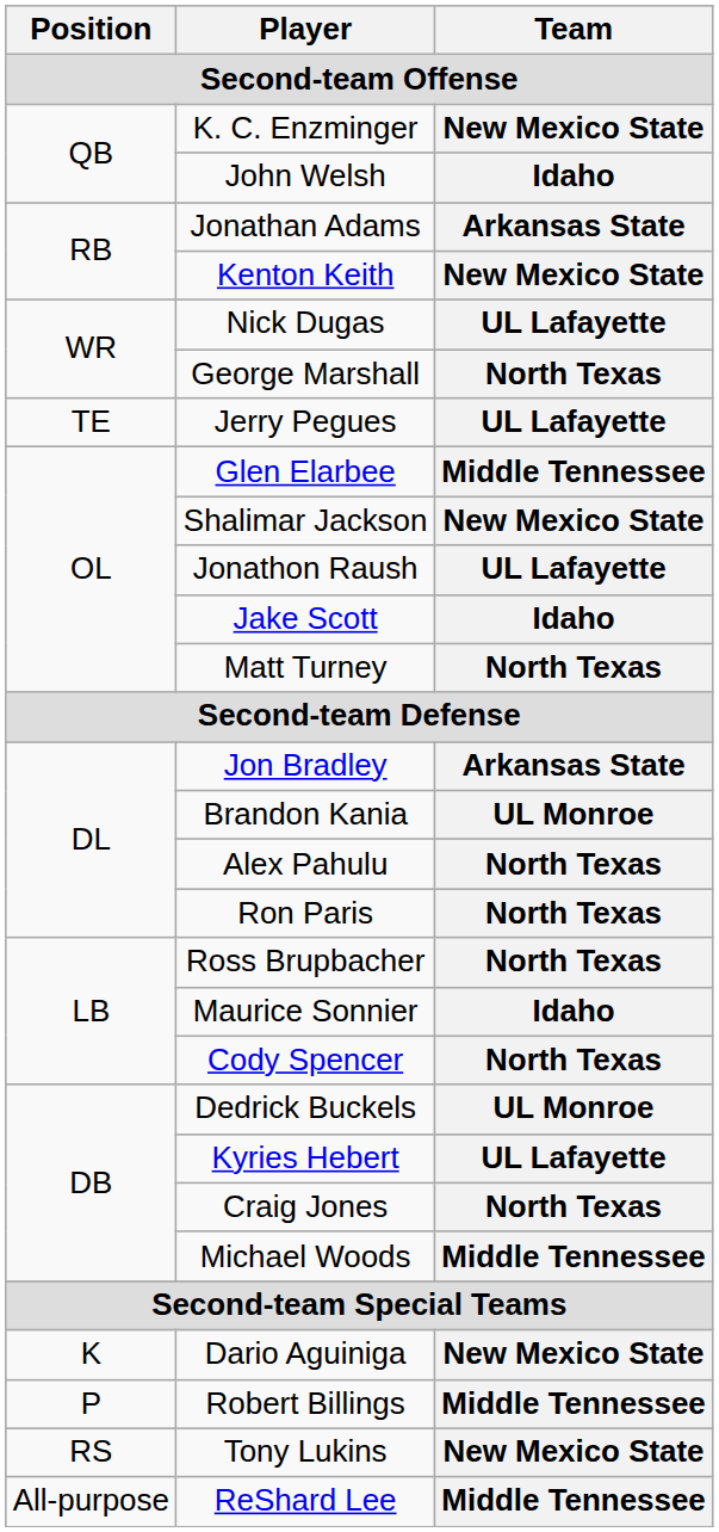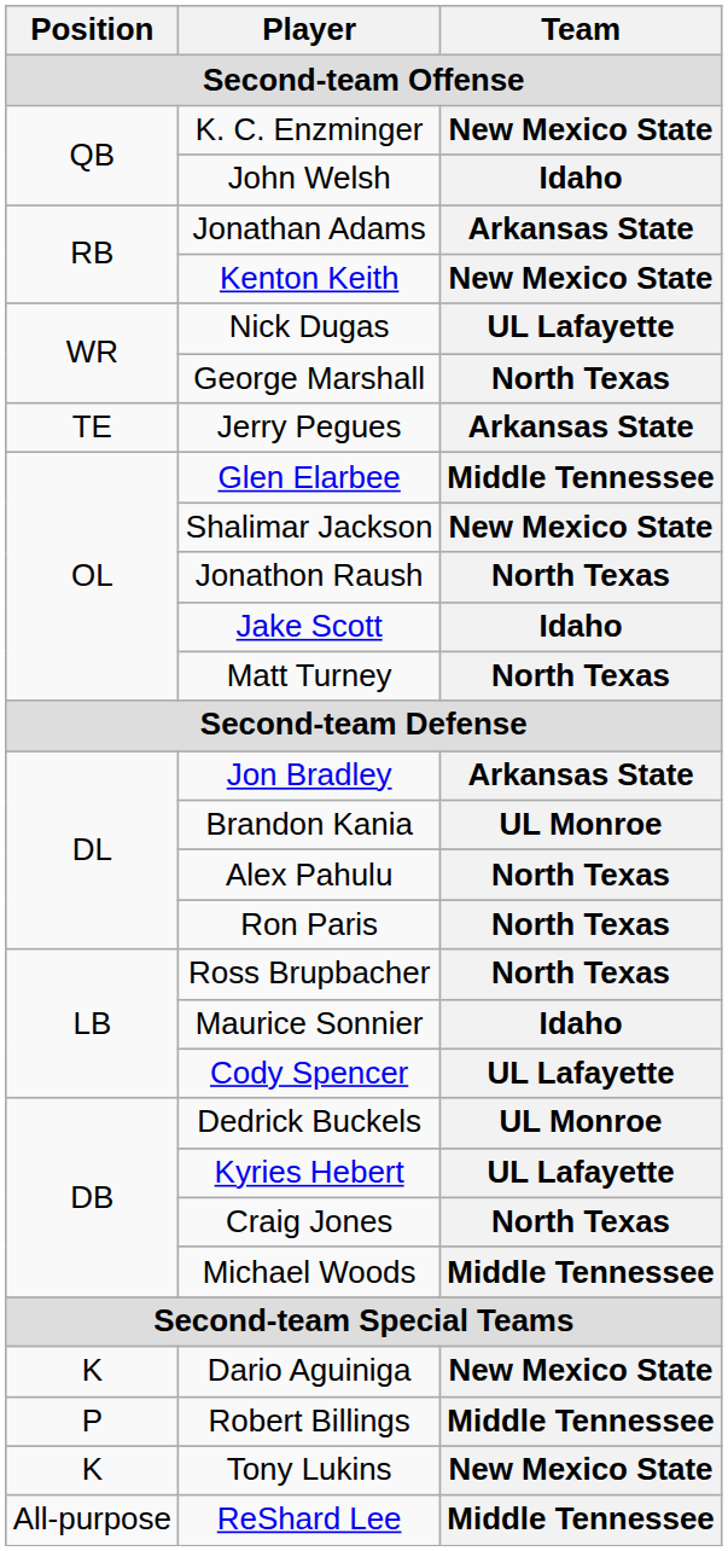 <table class="wikitable sortable">
 <tr>
 <th>Position</th>
 <th>Player</th>
 <th>Team</th>
 </tr>
 <tr>
 <td colspan="3" style="text-align:center; background:#ddd;"><strong>Second-team Offense</strong></td>
 </tr>
 <tr style="text-align:center;">
 <td rowspan="2">QB</td>
 <td>K. C. Enzminger</td>
 <th Style = >New Mexico State</th>
 </tr>
 <tr style="text-align:center;">
 <td>John Welsh</td>
 <th Style = >Idaho</th>
 </tr>
 <tr style="text-align:center;">
 <td rowspan="2">RB</td>
 <td>Jonathan Adams</td>
 <th Style = >Arkansas State</th>
 </tr>
 <tr style="text-align:center;">
 <td><a href='#'>Kenton Keith</a></td>
 <th Style = >New Mexico State</th>
 </tr>
 <tr style="text-align:center;">
 <td rowspan="2">WR</td>
 <td>Nick Dugas</td>
 <th Style = >UL Lafayette</th>
 </tr>
 <tr style="text-align:center;">
 <td>George Marshall</td>
 <th Style = >North Texas</th>
 </tr>
 <tr style="text-align:center;">
 <td>TE</td>
 <td>Jerry Pegues</td>
-<th Style = >UL Lafayette</th>
+<th Style = >Arkansas State</th>
 </tr>
 <tr style="text-align:center;">
 <td rowspan="5">OL</td>
 <td><a href='#'>Glen Elarbee</a></td>
 <th Style = >Middle Tennessee</th>
 </tr>
 <tr style="text-align:center;">
 <td>Shalimar Jackson</td>
 <th Style = >New Mexico State</th>
 </tr>
 <tr style="text-align:center;">
 <td>Jonathon Raush</td>
-<th Style = >UL Lafayette</th>
+<th Style = >North Texas</th>
 </tr>
 <tr style="text-align:center;">
 <td><a href='#'>Jake Scott</a></td>
 <th Style = >Idaho</th>
 </tr>
 <tr style="text-align:center;">
 <td>Matt Turney</td>
 <th Style = >North Texas</th>
 </tr>
 <tr>
 <td colspan="3" style="text-align:center; background:#ddd;"><strong>Second-team Defense</strong></td>
 </tr>
 <tr style="text-align:center;">
 <td rowspan="4">DL</td>
 <td><a href='#'>Jon Bradley</a></td>
 <th Style = >Arkansas State</th>
 </tr>
 <tr style="text-align:center;">
 <td>Brandon Kania</td>
 <th Style = >UL Monroe</th>
 </tr>
 <tr style="text-align:center;">
 <td>Alex Pahulu</td>
 <th Style = >North Texas</th>
 </tr>
 <tr style="text-align:center;">
 <td>Ron Paris</td>
 <th Style = >North Texas</th>
 </tr>
 <tr style="text-align:center;">
 <td rowspan="3">LB</td>
 <td>Ross Brupbacher</td>
 <th Style = >North Texas</th>
 </tr>
 <tr style="text-align:center;">
 <td>Maurice Sonnier</td>
 <th Style = >Idaho</th>
 </tr>
 <tr style="text-align:center;">
 <td><a href='#'>Cody Spencer</a></td>
-<th Style = >North Texas</th>
+<th Style = >UL Lafayette</th>
 </tr>
 <tr style="text-align:center;">
 <td rowspan="4">DB</td>
 <td>Dedrick Buckels</td>
 <th Style = >UL Monroe</th>
 </tr>
 <tr style="text-align:center;">
 <td><a href='#'>Kyries Hebert</a></td>
 <th Style = >UL Lafayette</th>
 </tr>
 <tr style="text-align:center;">
 <td>Craig Jones</td>
 <th Style = >North Texas</th>
 </tr>
 <tr style="text-align:center;">
 <td>Michael Woods</td>
 <th Style = >Middle Tennessee</th>
 </tr>
 <tr>
 <td colspan="3" style="text-align:center; background:#ddd;"><strong>Second-team Special Teams</strong></td>
 </tr>
 <tr style="text-align:center;">
 <td>K</td>
 <td>Dario Aguiniga</td>
 <th Style = >New Mexico State</th>
 </tr>
 <tr style="text-align:center;">
 <td>P</td>
 <td>Robert Billings</td>
 <th Style = >Middle Tennessee</th>
 </tr>
 <tr style="text-align:center;">
-<td>RS</td>
+<td>K</td>
 <td>Tony Lukins</td>
 <th Style = >New Mexico State</th>
 </tr>
 <tr style="text-align:center;">
 <td>All-purpose</td>
 <td><a href='#'>ReShard Lee</a></td>
 <th Style = >Middle Tennessee</th>
 </tr>
 </table>
